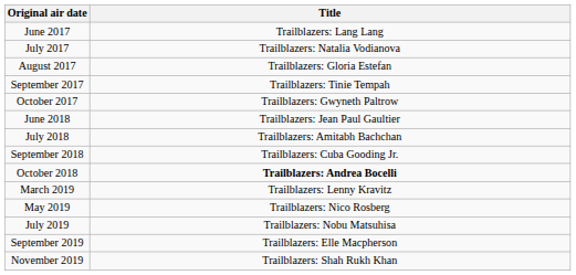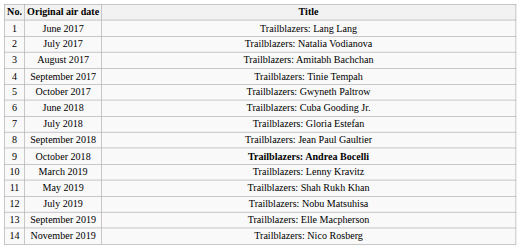 <table class="wikitable plainrowheaders" style="text-align:center;">
 <tr>
+<th scope="col" style="width:4%">No.</th>
 <th scope="col" style="width:15%">Original air date</th>
 <th scope="col">Title</th>
 </tr>
 <tr>
+<td>1</td>
 <td>June 2017</td>
 <td>Trailblazers: Lang Lang</td>
 </tr>
 <tr>
+<td>2</td>
 <td>July 2017</td>
 <td>Trailblazers: Natalia Vodianova</td>
 </tr>
 <tr>
+<td>3</td>
 <td>August 2017</td>
-<td>Trailblazers: Gloria Estefan</td>
+<td>Trailblazers: Amitabh Bachchan</td>
 </tr>
 <tr>
+<td>4</td>
 <td>September 2017</td>
 <td>Trailblazers: Tinie Tempah</td>
 </tr>
 <tr>
+<td>5</td>
 <td>October 2017</td>
 <td>Trailblazers: Gwyneth Paltrow</td>
 </tr>
 <tr>
+<td>6</td>
 <td>June 2018</td>
+<td>Trailblazers: Cuba Gooding Jr.</td>
+</tr>
+<tr>
+<td>7</td>
+<td>July 2018</td>
+<td>Trailblazers: Gloria Estefan</td>
+</tr>
+<tr>
+<td>8</td>
+<td>September 2018</td>
 <td>Trailblazers: Jean Paul Gaultier</td>
 </tr>
 <tr>
-<td>July 2018</td>
-<td>Trailblazers: Amitabh Bachchan</td>
-</tr>
-<tr>
-<td>September 2018</td>
-<td>Trailblazers: Cuba Gooding Jr.</td>
-</tr>
-<tr>
+<td>9</td>
 <td>October 2018</td>
 <td><strong>Trailblazers: Andrea Bocelli</strong></td>
 </tr>
 <tr>
+<td>10</td>
 <td>March 2019</td>
 <td>Trailblazers: Lenny Kravitz</td>
 </tr>
 <tr>
+<td>11</td>
 <td>May 2019</td>
-<td>Trailblazers: Nico Rosberg</td>
+<td>Trailblazers: Shah Rukh Khan</td>
 </tr>
 <tr>
+<td>12</td>
 <td>July 2019</td>
 <td>Trailblazers: Nobu Matsuhisa</td>
 </tr>
 <tr>
+<td>13</td>
 <td>September 2019</td>
 <td>Trailblazers: Elle Macpherson</td>
 </tr>
 <tr>
+<td>14</td>
 <td>November 2019</td>
-<td>Trailblazers: Shah Rukh Khan</td>
+<td>Trailblazers: Nico Rosberg</td>
 </tr>
 </table>
